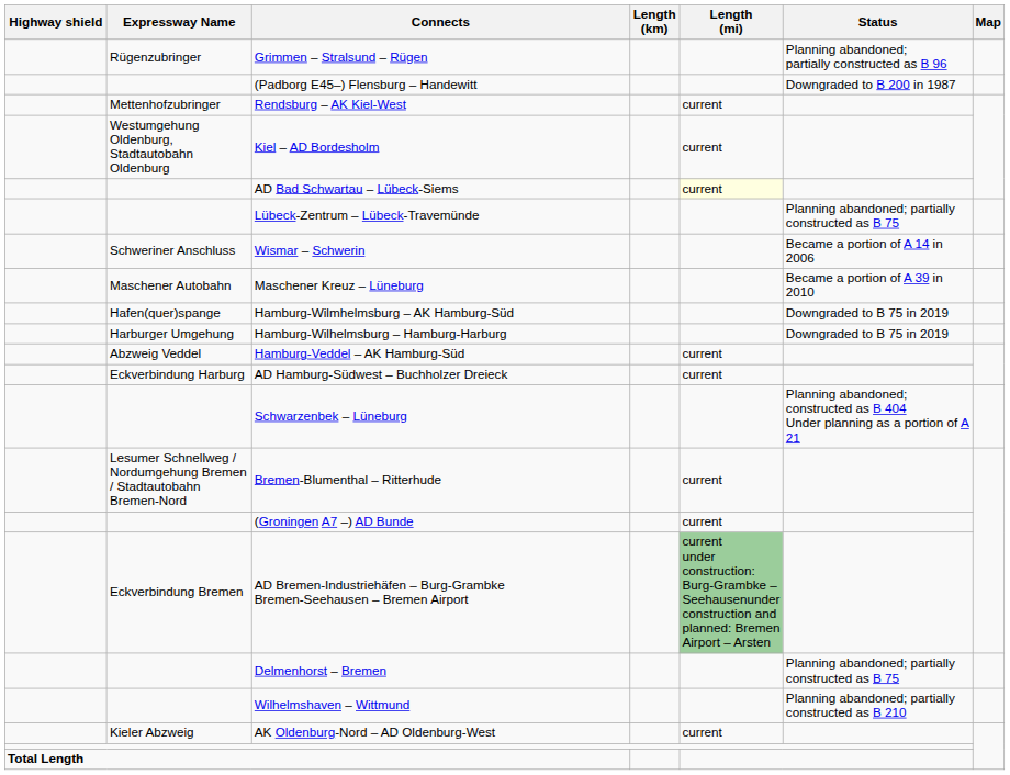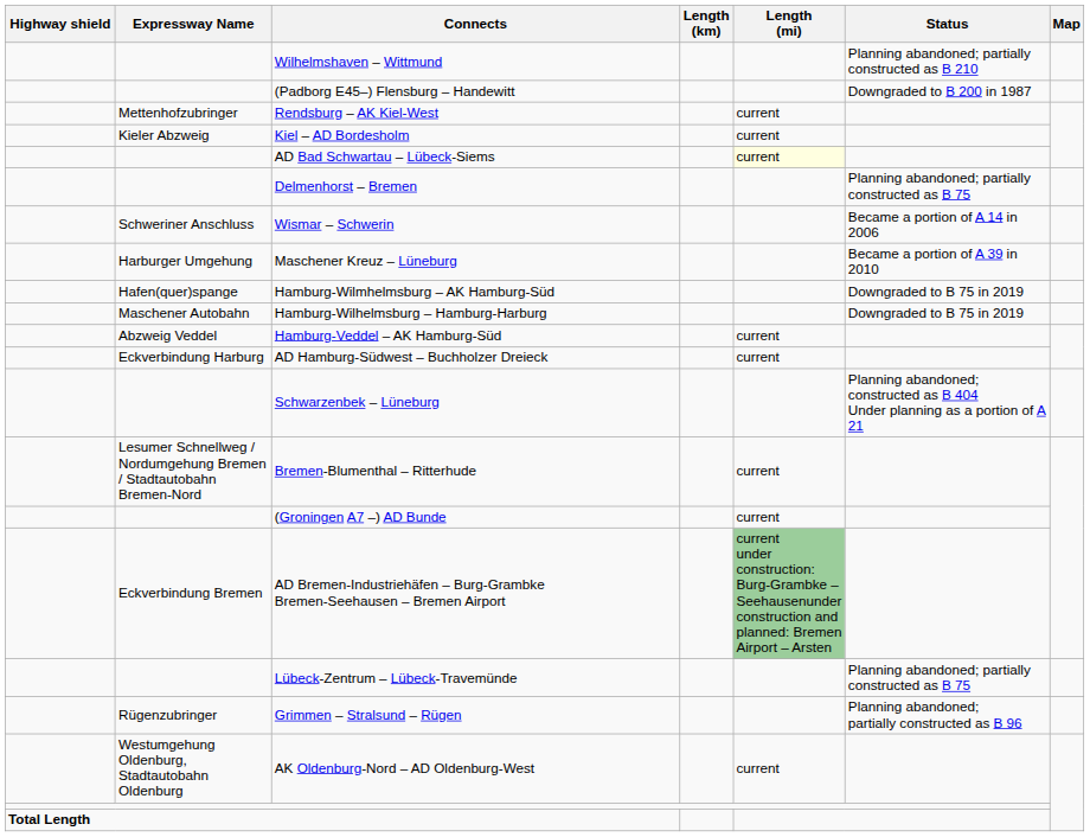 <table class="wikitable">
 <tr>
 <th style="width:11%;">Highway shield</th>
 <th style="width:15%;">Expressway Name</th>
 <th style="width:43%;">Connects</th>
 <th style="width:5%;">Length<br>(km)</th>
 <th style="width:5%;">Length<br>(mi)</th>
 <th style="width:25%;">Status</th>
 <th style="width:100px;">Map</th>
 </tr>
 <tr>
 <td></td>
-<td>Rügenzubringer</td>
-<td><a href='#'>Grimmen</a> – <a href='#'>Stralsund</a> – <a href='#'>Rügen</a></td>
+<td></td>
+<td><a href='#'>Wilhelmshaven</a> – <a href='#'>Wittmund</a></td>
 <td></td>
 <td></td>
-<td>Planning abandoned;<br>partially constructed as <a href='#'>B 96</a></td>
+<td>Planning abandoned; partially constructed as <a href='#'>B 210</a></td>
 <td></td>
 </tr>
 <tr>
 <td></td>
 <td></td>
 <td>(Padborg E45–) Flensburg – Handewitt</td>
 <td></td>
 <td></td>
 <td>Downgraded to <a href='#'>B 200</a> in 1987</td>
 <td></td>
 </tr>
 <tr>
 <td></td>
 <td>Mettenhofzubringer</td>
 <td><a href='#'>Rendsburg</a> – <a href='#'>AK Kiel-West</a></td>
 <td></td>
 <td>current</td>
 <td></td>
 </tr>
 <tr>
 <td></td>
-<td>Westumgehung Oldenburg, Stadtautobahn Oldenburg</td>
+<td>Kieler Abzweig</td>
 <td><a href='#'>Kiel</a> – <a href='#'>AD Bordesholm</a></td>
 <td></td>
 <td>current</td>
 <td></td>
 </tr>
 <tr>
 <td></td>
 <td></td>
 <td>AD <a href='#'>Bad Schwartau</a> – <a href='#'>Lübeck</a>-Siems</td>
 <td></td>
 <td style="background: lightyellow;">current</td>
 <td></td>
 </tr>
 <tr>
 <td></td>
 <td></td>
-<td><a href='#'>Lübeck</a>-Zentrum – <a href='#'>Lübeck</a>-Travemünde</td>
+<td><a href='#'>Delmenhorst</a> – <a href='#'>Bremen</a></td>
 <td></td>
 <td></td>
 <td>Planning abandoned; partially constructed as <a href='#'>B 75</a></td>
 <td></td>
 </tr>
 <tr>
 <td></td>
 <td>Schweriner Anschluss</td>
 <td><a href='#'>Wismar</a> – <a href='#'>Schwerin</a></td>
 <td></td>
 <td></td>
 <td>Became a portion of <a href='#'>A 14</a> in 2006</td>
 <td></td>
 </tr>
 <tr>
 <td></td>
-<td>Maschener Autobahn</td>
+<td>Harburger Umgehung</td>
 <td>Maschener Kreuz – <a href='#'>Lüneburg</a></td>
 <td></td>
 <td></td>
 <td>Became a portion of <a href='#'>A 39</a> in 2010</td>
 <td></td>
 </tr>
 <tr>
 <td></td>
 <td>Hafen(quer)spange</td>
 <td>Hamburg-Wilmhelmsburg – AK Hamburg-Süd</td>
 <td></td>
 <td></td>
 <td>Downgraded to B 75 in 2019</td>
 <td></td>
 </tr>
 <tr>
 <td></td>
-<td>Harburger Umgehung</td>
+<td>Maschener Autobahn</td>
 <td>Hamburg-Wilhelmsburg – Hamburg-Harburg</td>
 <td></td>
 <td></td>
 <td>Downgraded to B 75 in 2019</td>
 <td></td>
 </tr>
 <tr>
 <td></td>
 <td>Abzweig Veddel</td>
 <td><a href='#'>Hamburg-Veddel</a> – AK Hamburg-Süd</td>
 <td></td>
 <td>current</td>
 <td></td>
 </tr>
 <tr>
 <td></td>
 <td>Eckverbindung Harburg</td>
 <td>AD Hamburg-Südwest – Buchholzer Dreieck</td>
 <td></td>
 <td>current</td>
 <td></td>
 </tr>
 <tr>
 <td></td>
 <td></td>
 <td><a href='#'>Schwarzenbek</a> – <a href='#'>Lüneburg</a></td>
 <td></td>
 <td></td>
 <td>Planning abandoned;<br>constructed as <a href='#'>B 404</a><br>Under planning as a portion of <a href='#'>A 21</a></td>
 <td></td>
 </tr>
 <tr>
 <td></td>
 <td>Lesumer Schnellweg / Nordumgehung Bremen / Stadtautobahn Bremen-Nord</td>
 <td><a href='#'>Bremen</a>-Blumenthal – Ritterhude</td>
 <td></td>
 <td>current</td>
 <td></td>
 </tr>
 <tr>
 <td></td>
 <td></td>
 <td>(<a href='#'>Groningen</a>  <a href='#'>A7</a> –) <a href='#'>AD Bunde</a></td>
 <td></td>
 <td>current</td>
 <td></td>
 </tr>
 <tr>
 <td></td>
 <td>Eckverbindung Bremen</td>
 <td>AD Bremen-Industriehäfen – Burg-Grambke<br>Bremen-Seehausen – Bremen Airport</td>
 <td></td>
 <td style="background-color:#9BCD9B">current<br>under construction: Burg-Grambke – Seehausenunder construction and planned: Bremen Airport – Arsten</td>
 <td></td>
 </tr>
 <tr>
 <td></td>
 <td></td>
-<td><a href='#'>Delmenhorst</a> – <a href='#'>Bremen</a></td>
+<td><a href='#'>Lübeck</a>-Zentrum – <a href='#'>Lübeck</a>-Travemünde</td>
 <td></td>
 <td></td>
 <td>Planning abandoned; partially constructed as <a href='#'>B 75</a></td>
 <td></td>
 </tr>
 <tr>
 <td></td>
-<td></td>
-<td><a href='#'>Wilhelmshaven</a> – <a href='#'>Wittmund</a></td>
+<td>Rügenzubringer</td>
+<td><a href='#'>Grimmen</a> – <a href='#'>Stralsund</a> – <a href='#'>Rügen</a></td>
 <td></td>
 <td></td>
-<td>Planning abandoned; partially constructed as <a href='#'>B 210</a></td>
+<td>Planning abandoned;<br>partially constructed as <a href='#'>B 96</a></td>
 <td></td>
 </tr>
 <tr>
 <td></td>
-<td>Kieler Abzweig</td>
+<td>Westumgehung Oldenburg, Stadtautobahn Oldenburg</td>
 <td>AK <a href='#'>Oldenburg</a>-Nord – AD Oldenburg-West</td>
 <td></td>
 <td>current</td>
 <td></td>
 </tr>
 <tr>
 <td colspan="6"></td>
 </tr>
 <tr style="font-weight:bold;">
 <td colspan="3">Total Length</td>
 <td></td>
 <td colspan="2"></td>
 </tr>
 </table>
